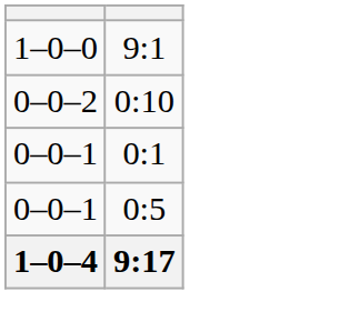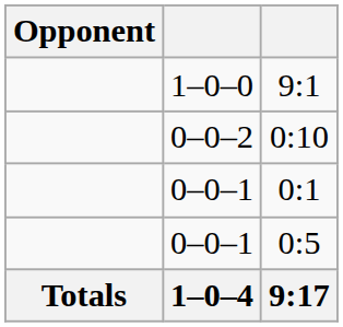 <table class="wikitable">
 <tr>
+<th>Opponent</th>
 <th></th>
 <th></th>
 </tr>
 <tr>
+<td></td>
 <td align=center>1–0–0</td>
 <td align=center>9:1</td>
 </tr>
 <tr>
+<td></td>
 <td align=center>0–0–2</td>
 <td align=center>0:10</td>
 </tr>
 <tr>
+<td></td>
 <td align=center>0–0–1</td>
 <td align=center>0:1</td>
 </tr>
 <tr>
+<td></td>
 <td align=center>0–0–1</td>
 <td align=center>0:5</td>
 </tr>
 <tr>
+<th>Totals</th>
 <th>1–0–4</th>
 <th>9:17</th>
 </tr>
 </table>
